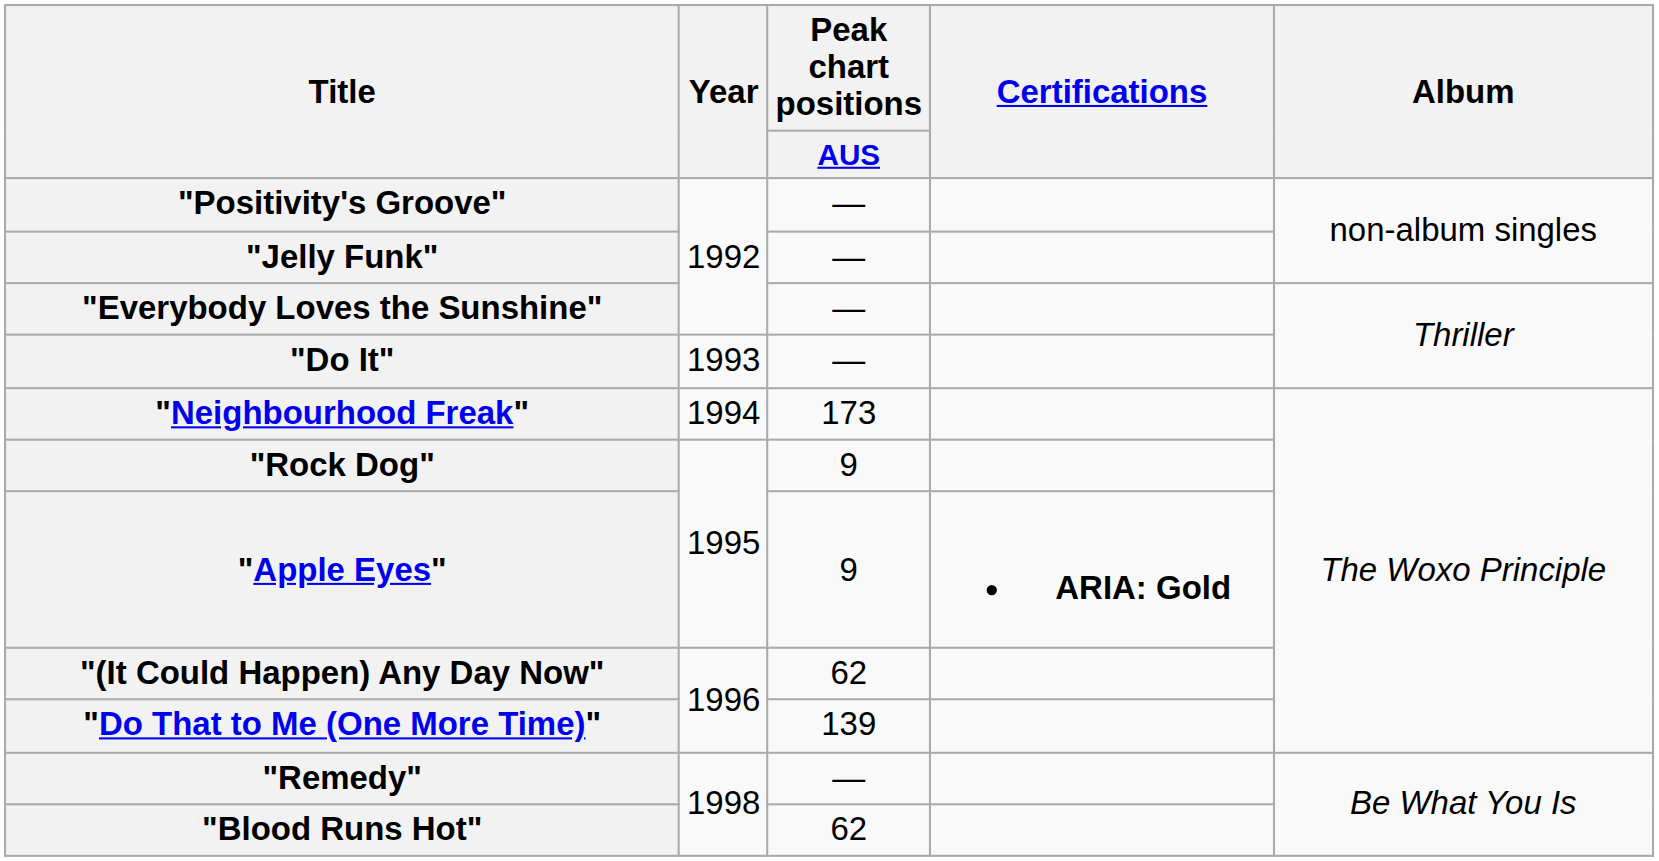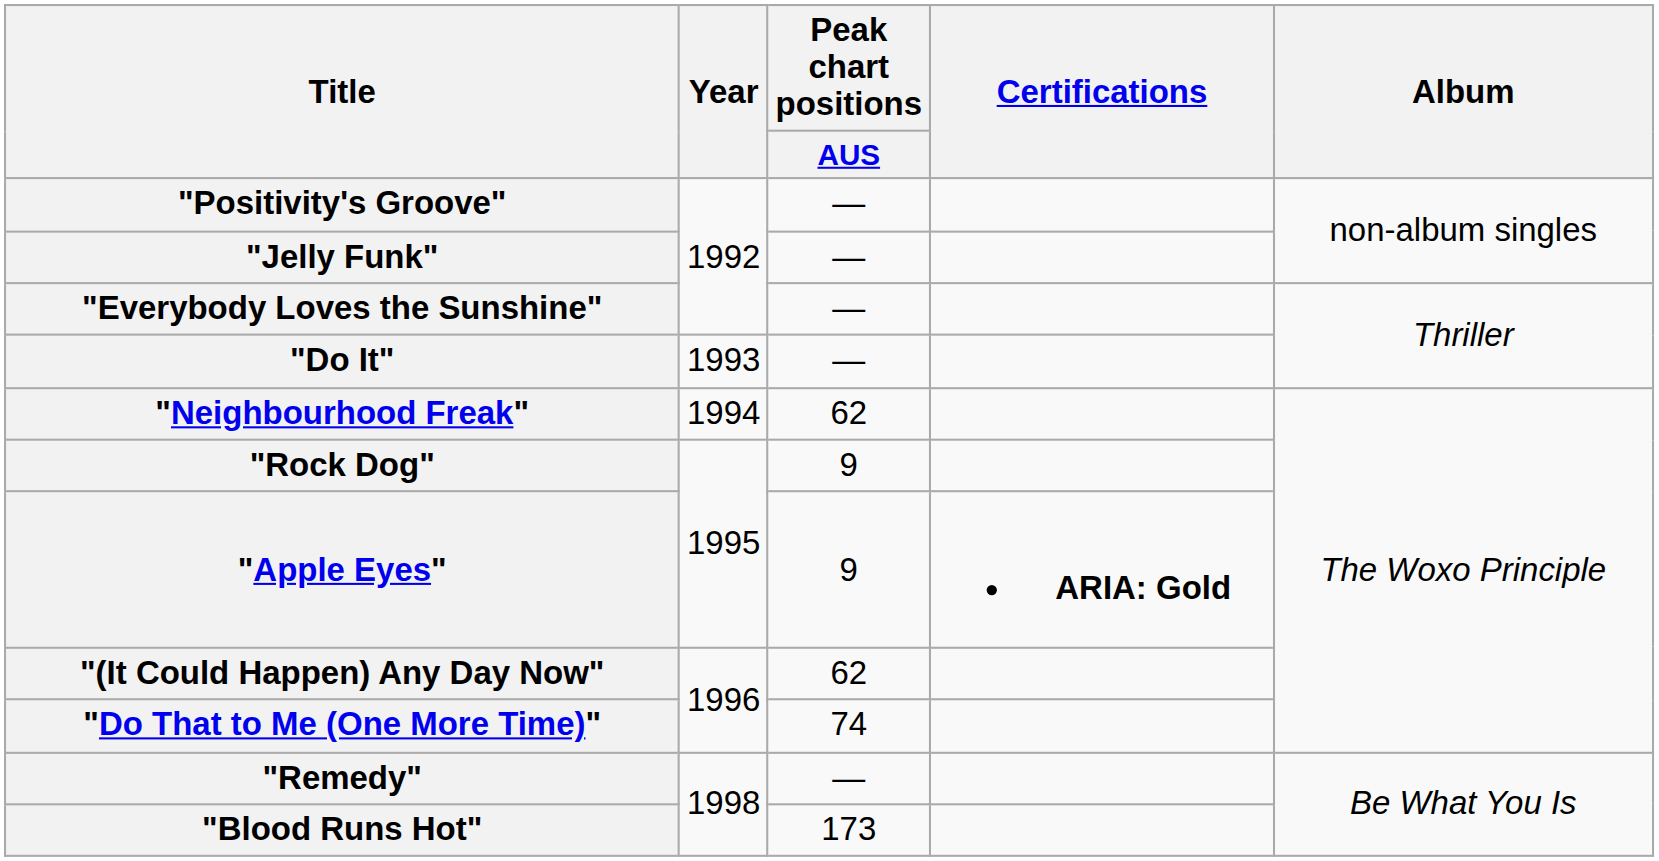 <table class="wikitable plainrowheaders" style="text-align:center;">
 <tr>
 <th scope="col" rowspan="2" style="width:20em;">Title</th>
 <th scope="col" rowspan="2" style="width:1em;">Year</th>
 <th scope="col">Peak chart positions</th>
 <th scope="col" rowspan="2" style="width:10em;"><a href='#'>Certifications</a></th>
 <th scope="col" rowspan="2" style="width:11em;">Album</th>
 </tr>
 <tr>
 <th scope="col" style="width:3em;font-size:90%;"><a href='#'>AUS</a><br></th>
 </tr>
 <tr>
 <th scope="row">"Positivity's Groove"</th>
 <td rowspan="3">1992</td>
 <td>—</td>
 <td></td>
 <td rowspan="2">non-album singles</td>
 </tr>
 <tr>
 <th scope="row">"Jelly Funk"</th>
 <td>—</td>
 <td></td>
 </tr>
 <tr>
 <th scope="row">"Everybody Loves the Sunshine"</th>
 <td>—</td>
 <td></td>
 <td rowspan="2"><em>Thriller</em></td>
 </tr>
 <tr>
 <th scope="row">"Do It"</th>
 <td>1993</td>
 <td>—</td>
 <td></td>
 </tr>
 <tr>
 <th scope="row">"<a href='#'>Neighbourhood Freak</a>"</th>
 <td>1994</td>
-<td>173</td>
+<td>62</td>
 <td></td>
 <td rowspan="5"><em>The Woxo Principle</em></td>
 </tr>
 <tr>
 <th scope="row">"Rock Dog"</th>
 <td rowspan="2">1995</td>
 <td>9</td>
 <td></td>
 </tr>
 <tr>
 <th scope="row">"<a href='#'>Apple Eyes</a>"</th>
 <td>9</td>
 <td><strong><br><ul><li>ARIA: Gold</li></ul></strong></td>
 </tr>
 <tr>
 <th scope="row">"(It Could Happen) Any Day Now"</th>
 <td rowspan="2">1996</td>
 <td>62</td>
 <td></td>
 </tr>
 <tr>
 <th scope="row">"<a href='#'>Do That to Me (One More Time)</a>"</th>
-<td>139</td>
+<td>74</td>
 <td></td>
 </tr>
 <tr>
 <th scope="row">"Remedy"</th>
 <td rowspan="2">1998</td>
 <td>—</td>
 <td></td>
 <td rowspan="2"><em>Be What You Is</em></td>
 </tr>
 <tr>
 <th scope="row">"Blood Runs Hot"</th>
-<td>62</td>
+<td>173</td>
 <td></td>
 </tr>
 </table>
